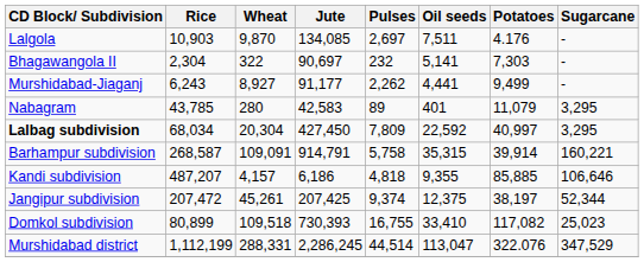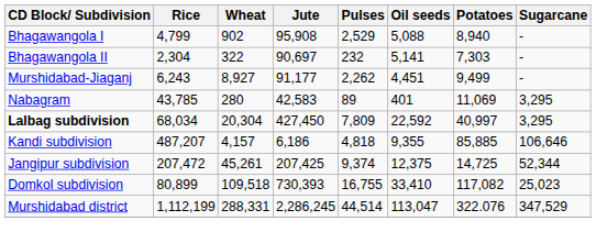 <table class="wikitable sortable">
 <tr>
 <th>CD Block/ Subdivision</th>
 <th>Rice</th>
 <th>Wheat</th>
 <th>Jute</th>
 <th>Pulses</th>
 <th>Oil seeds</th>
 <th>Potatoes</th>
 <th>Sugarcane</th>
 </tr>
 <tr>
-<td><a href='#'>Lalgola</a></td>
-<td>10,903</td>
-<td>9,870</td>
-<td>134,085</td>
-<td>2,697</td>
-<td>7,511</td>
-<td>4.176</td>
+<td><a href='#'>Bhagawangola I</a></td>
+<td>4,799</td>
+<td>902</td>
+<td>95,908</td>
+<td>2,529</td>
+<td>5,088</td>
+<td>8,940</td>
 <td>-</td>
 </tr>
 <tr>
 <td><a href='#'>Bhagawangola II</a></td>
 <td>2,304</td>
 <td>322</td>
 <td>90,697</td>
 <td>232</td>
 <td>5,141</td>
 <td>7,303</td>
 <td>-</td>
 </tr>
 <tr>
 <td><a href='#'>Murshidabad-Jiaganj</a></td>
 <td>6,243</td>
 <td>8,927</td>
 <td>91,177</td>
 <td>2,262</td>
-<td>4,441</td>
+<td>4,451</td>
 <td>9,499</td>
 <td>-</td>
 </tr>
 <tr>
 <td><a href='#'>Nabagram</a></td>
 <td>43,785</td>
 <td>280</td>
 <td>42,583</td>
 <td>89</td>
 <td>401</td>
-<td>11,079</td>
+<td>11,069</td>
 <td>3,295</td>
 </tr>
 <tr>
 <td><strong>Lalbag subdivision</strong></td>
 <td>68,034</td>
 <td>20,304</td>
 <td>427,450</td>
 <td>7,809</td>
 <td>22,592</td>
 <td>40,997</td>
 <td>3,295</td>
-</tr>
-<tr>
-<td><a href='#'>Barhampur subdivision</a></td>
-<td>268,587</td>
-<td>109,091</td>
-<td>914,791</td>
-<td>5,758</td>
-<td>35,315</td>
-<td>39,914</td>
-<td>160,221</td>
 </tr>
 <tr>
 <td><a href='#'>Kandi subdivision</a></td>
 <td>487,207</td>
 <td>4,157</td>
 <td>6,186</td>
 <td>4,818</td>
 <td>9,355</td>
 <td>85,885</td>
 <td>106,646</td>
 </tr>
 <tr>
 <td><a href='#'>Jangipur subdivision</a></td>
 <td>207,472</td>
 <td>45,261</td>
 <td>207,425</td>
 <td>9,374</td>
 <td>12,375</td>
-<td>38,197</td>
+<td>14,725</td>
 <td>52,344</td>
 </tr>
 <tr>
 <td><a href='#'>Domkol subdivision</a></td>
 <td>80,899</td>
 <td>109,518</td>
 <td>730,393</td>
 <td>16,755</td>
 <td>33,410</td>
 <td>117,082</td>
 <td>25,023</td>
 </tr>
 <tr>
 <td><a href='#'>Murshidabad district</a></td>
 <td>1,112,199</td>
 <td>288,331</td>
 <td>2,286,245</td>
 <td>44,514</td>
 <td>113,047</td>
 <td>322.076</td>
 <td>347,529</td>
 </tr>
 <tr>
 </tr>
 </table>
